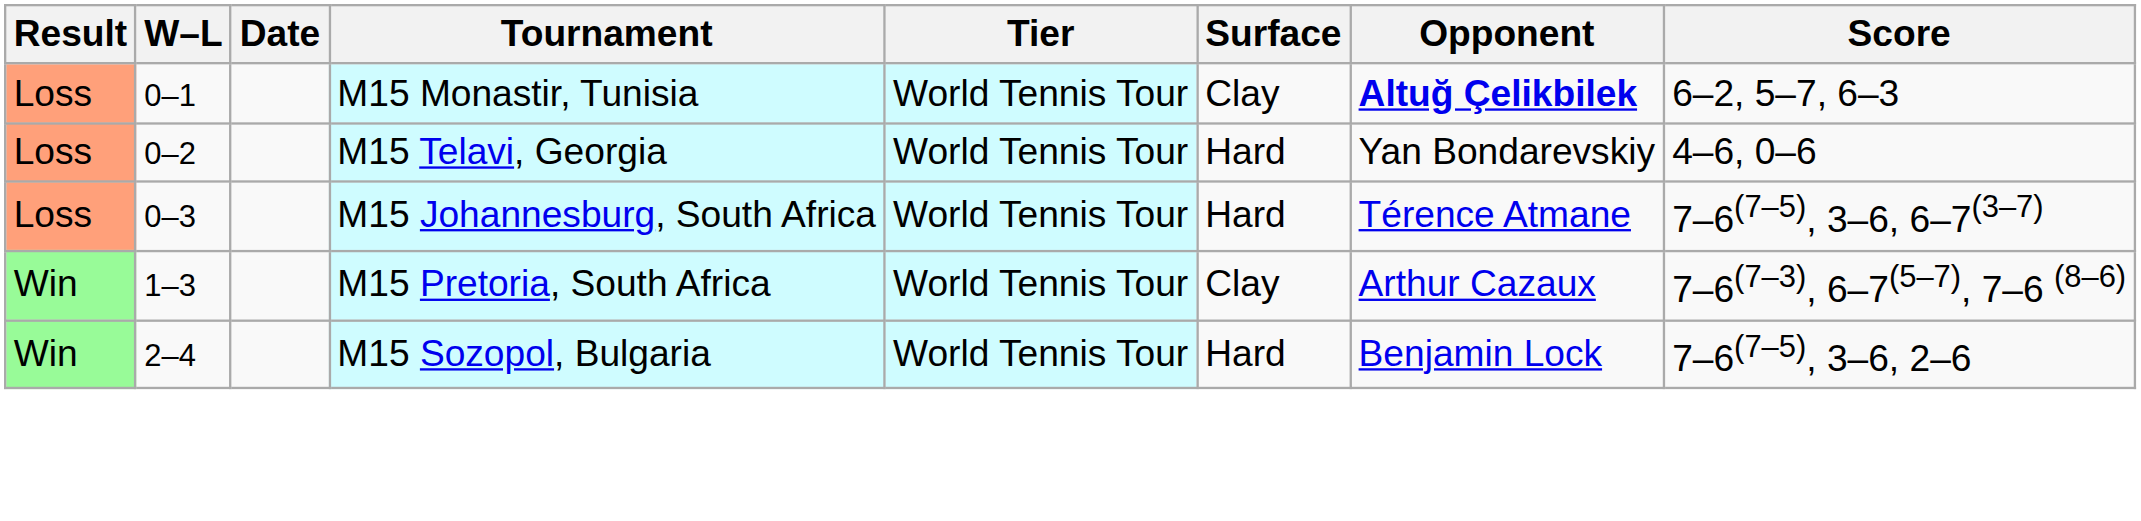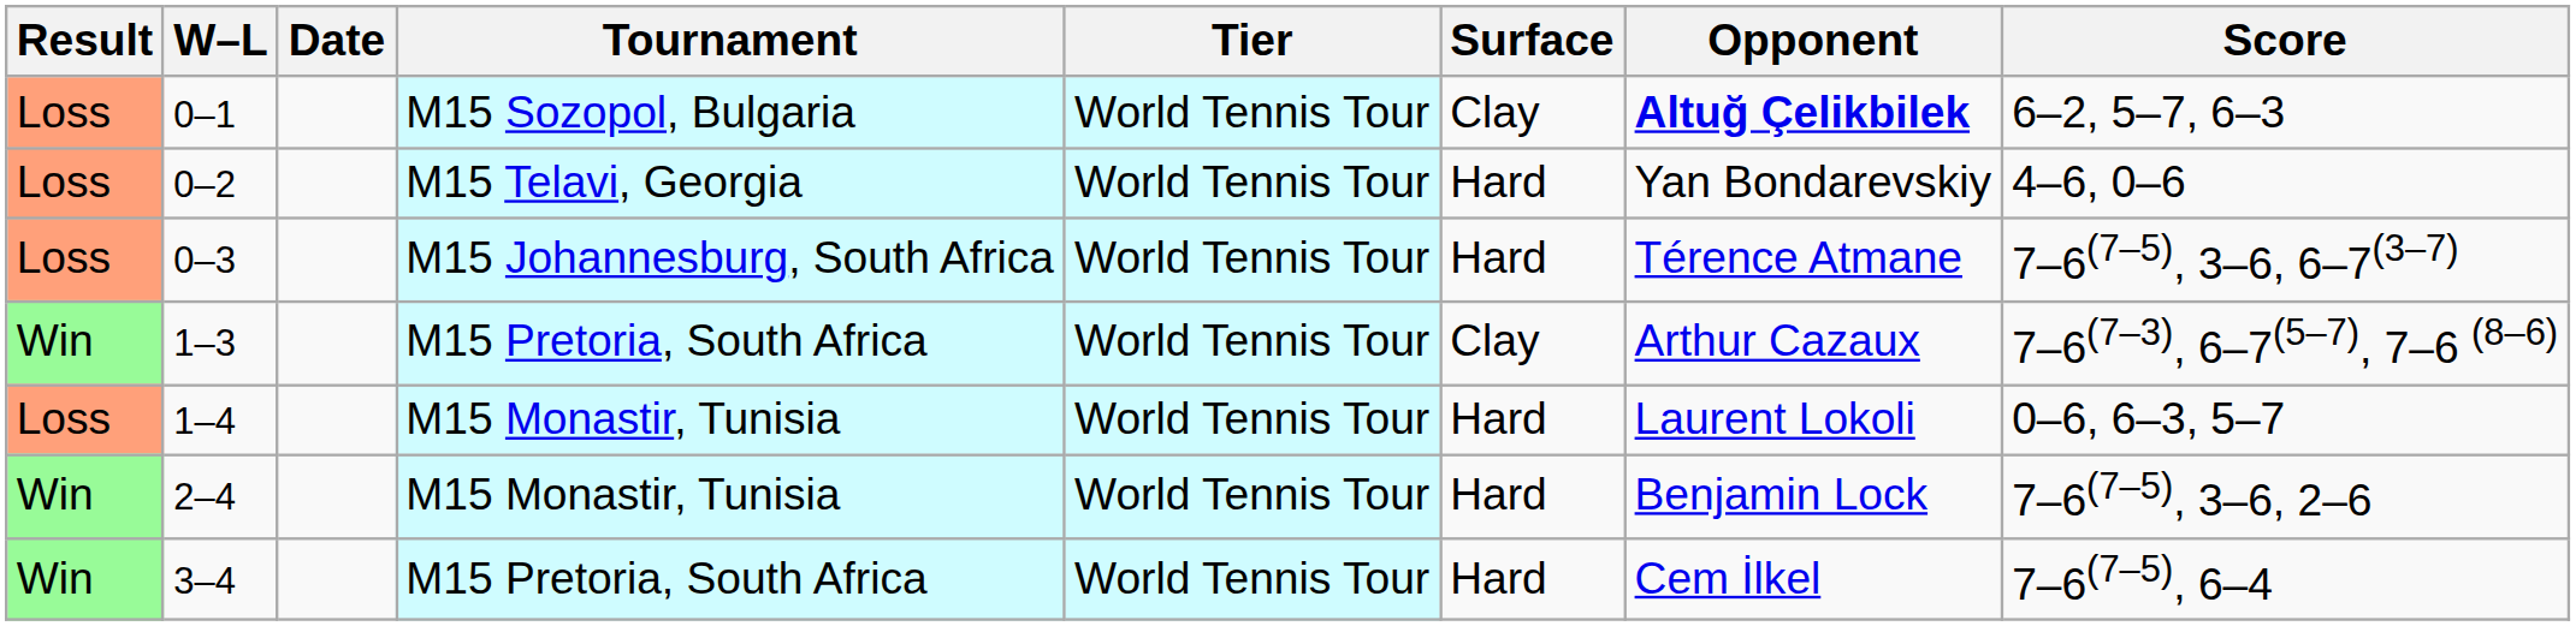 <table class="sortable wikitable">
 <tr>
 <th>Result</th>
 <th class="unsortable">W–L</th>
 <th>Date</th>
 <th>Tournament</th>
 <th>Tier</th>
 <th>Surface</th>
 <th>Opponent</th>
 <th class="unsortable">Score</th>
 </tr>
 <tr>
 <td bgcolor=FFA07A>Loss</td>
 <td><small>0–1</small></td>
 <td></td>
-<td style="background:#cffcff;">M15 Monastir, Tunisia</td>
+<td style="background:#cffcff;">M15 <a href='#'>Sozopol</a>, Bulgaria</td>
 <td style="background:#cffcff;">World Tennis Tour</td>
 <td>Clay</td>
 <td><strong> <a href='#'>Altuğ Çelikbilek</a></strong></td>
 <td>6–2, 5–7, 6–3</td>
 </tr>
 <tr>
 <td bgcolor=FFA07A>Loss</td>
 <td><small>0–2</small></td>
 <td></td>
 <td style="background:#cffcff;">M15 <a href='#'>Telavi</a>, Georgia</td>
 <td style="background:#cffcff;">World Tennis Tour</td>
 <td>Hard</td>
 <td> Yan Bondarevskiy</td>
 <td>4–6, 0–6</td>
 </tr>
 <tr>
 <td bgcolor=FFA07A>Loss</td>
 <td><small>0–3</small></td>
 <td></td>
 <td style="background:#cffcff;">M15 <a href='#'>Johannesburg</a>, South Africa</td>
 <td style="background:#cffcff;">World Tennis Tour</td>
 <td>Hard</td>
 <td> <a href='#'>Térence Atmane</a></td>
 <td>7–6<sup>(7–5)</sup>, 3–6, 6–7<sup>(3–7)</sup></td>
 </tr>
 <tr>
 <td bgcolor=98fb98>Win</td>
 <td><small>1–3</small></td>
 <td></td>
 <td style="background:#cffcff;">M15 <a href='#'>Pretoria</a>, South Africa</td>
 <td style="background:#cffcff;">World Tennis Tour</td>
 <td>Clay</td>
 <td> <a href='#'>Arthur Cazaux</a></td>
 <td>7–6<sup>(7–3)</sup>, 6–7<sup>(5–7)</sup>, 7–6 <sup>(8–6)</sup></td>
 </tr>
 <tr>
+<td bgcolor=FFA07A>Loss</td>
+<td><small>1–4</small></td>
+<td></td>
+<td style="background:#cffcff;">M15 <a href='#'>Monastir</a>, Tunisia</td>
+<td style="background:#cffcff;">World Tennis Tour</td>
+<td>Hard</td>
+<td> <a href='#'>Laurent Lokoli</a></td>
+<td>0–6, 6–3, 5–7</td>
+</tr>
+<tr>
 <td bgcolor=98fb98>Win</td>
 <td><small>2–4</small></td>
 <td></td>
-<td style="background:#cffcff;">M15 <a href='#'>Sozopol</a>, Bulgaria</td>
+<td style="background:#cffcff;">M15 Monastir, Tunisia</td>
 <td style="background:#cffcff;">World Tennis Tour</td>
 <td>Hard</td>
 <td> <a href='#'>Benjamin Lock</a></td>
 <td>7–6<sup>(7–5)</sup>, 3–6, 2–6</td>
 </tr>
+<tr>
+<td bgcolor=98fb98>Win</td>
+<td><small>3–4</small></td>
+<td></td>
+<td style="background:#cffcff;">M15 Pretoria, South Africa</td>
+<td style="background:#cffcff;">World Tennis Tour</td>
+<td>Hard</td>
+<td> <a href='#'>Cem İlkel</a></td>
+<td>7–6<sup>(7–5)</sup>, 6–4</td>
+</tr>
 </table>
